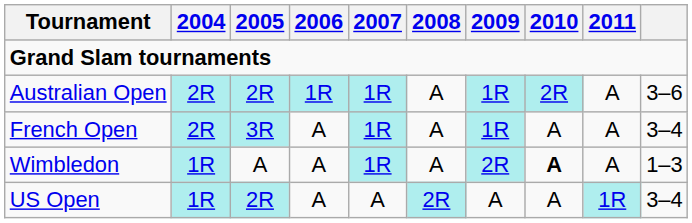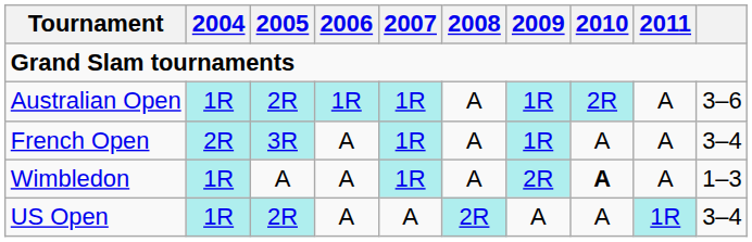 <table class=wikitable style=text-align:center;font-size:97%>
 <tr>
 <th>Tournament</th>
 <th><a href='#'>2004</a></th>
 <th><a href='#'>2005</a></th>
 <th><a href='#'>2006</a></th>
 <th><a href='#'>2007</a></th>
 <th><a href='#'>2008</a></th>
 <th><a href='#'>2009</a></th>
 <th><a href='#'>2010</a></th>
 <th><a href='#'>2011</a></th>
 <th></th>
 </tr>
 <tr>
 <td colspan="10" style="text-align:left;"><strong>Grand Slam tournaments</strong></td>
 </tr>
 <tr>
 <td align=left><a href='#'>Australian Open</a></td>
-<td style="background:#afeeee;"><a href='#'>2R</a></td>
+<td style="background:#afeeee;"><a href='#'>1R</a></td>
 <td style="background:#afeeee;"><a href='#'>2R</a></td>
 <td style="background:#afeeee;"><a href='#'>1R</a></td>
 <td style="background:#afeeee;"><a href='#'>1R</a></td>
 <td>A</td>
 <td style="background:#afeeee;"><a href='#'>1R</a></td>
 <td style="background:#afeeee;"><a href='#'>2R</a></td>
 <td>A</td>
 <td>3–6</td>
 </tr>
 <tr>
 <td align=left><a href='#'>French Open</a></td>
 <td style="background:#afeeee;"><a href='#'>2R</a></td>
 <td style="background:#afeeee;"><a href='#'>3R</a></td>
 <td>A</td>
 <td style="background:#afeeee;"><a href='#'>1R</a></td>
 <td>A</td>
 <td style="background:#afeeee;"><a href='#'>1R</a></td>
 <td>A</td>
 <td>A</td>
 <td>3–4</td>
 </tr>
 <tr>
 <td align=left><a href='#'>Wimbledon</a></td>
 <td style="background:#afeeee;"><a href='#'>1R</a></td>
 <td>A</td>
 <td>A</td>
 <td style="background:#afeeee;"><a href='#'>1R</a></td>
 <td>A</td>
 <td style="background:#afeeee;"><a href='#'>2R</a></td>
 <td><strong>A</strong></td>
 <td>A</td>
 <td>1–3</td>
 </tr>
 <tr>
 <td align=left><a href='#'>US Open</a></td>
 <td style="background:#afeeee;"><a href='#'>1R</a></td>
 <td style="background:#afeeee;"><a href='#'>2R</a></td>
 <td>A</td>
 <td>A</td>
 <td style="background:#afeeee;"><a href='#'>2R</a></td>
 <td>A</td>
 <td>A</td>
 <td style="background:#afeeee;"><a href='#'>1R</a></td>
 <td>3–4</td>
 </tr>
 </table>
